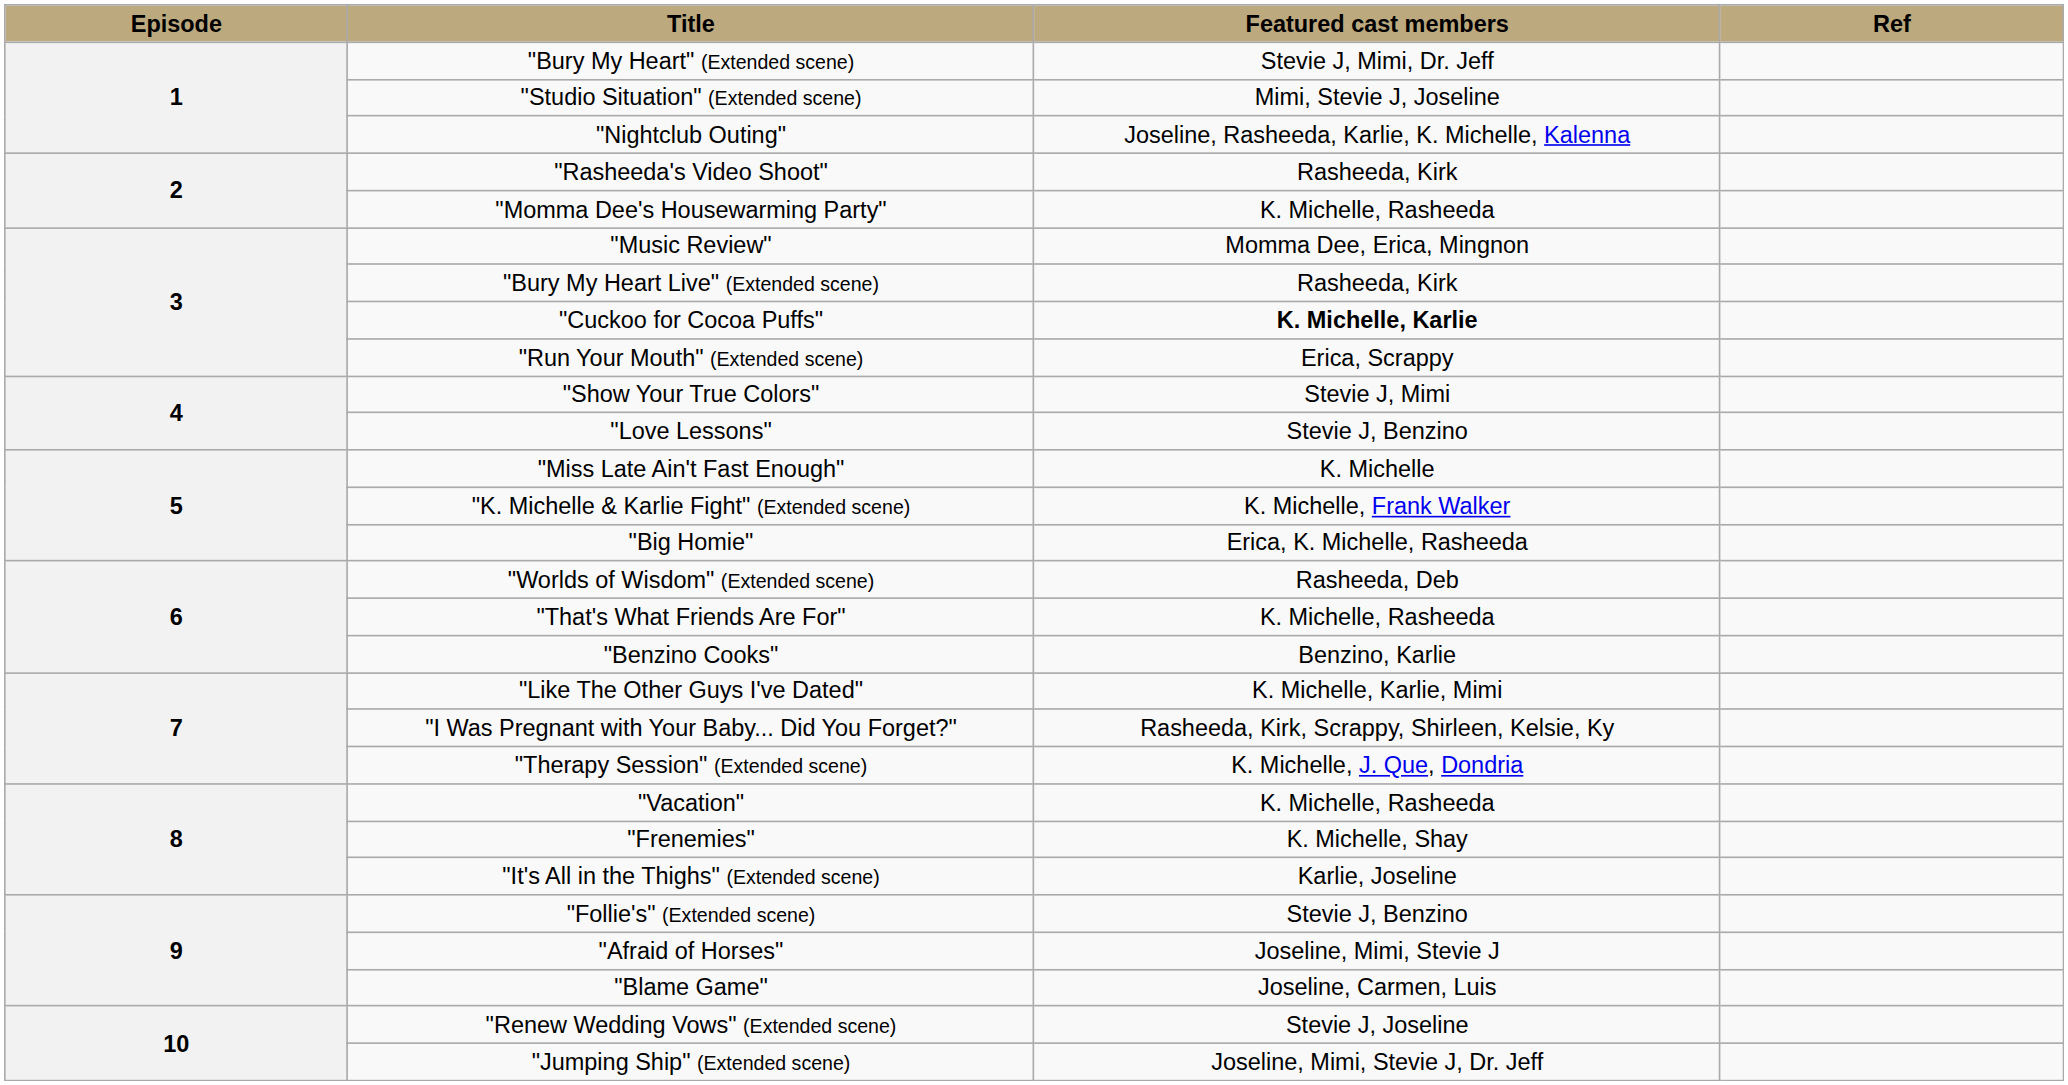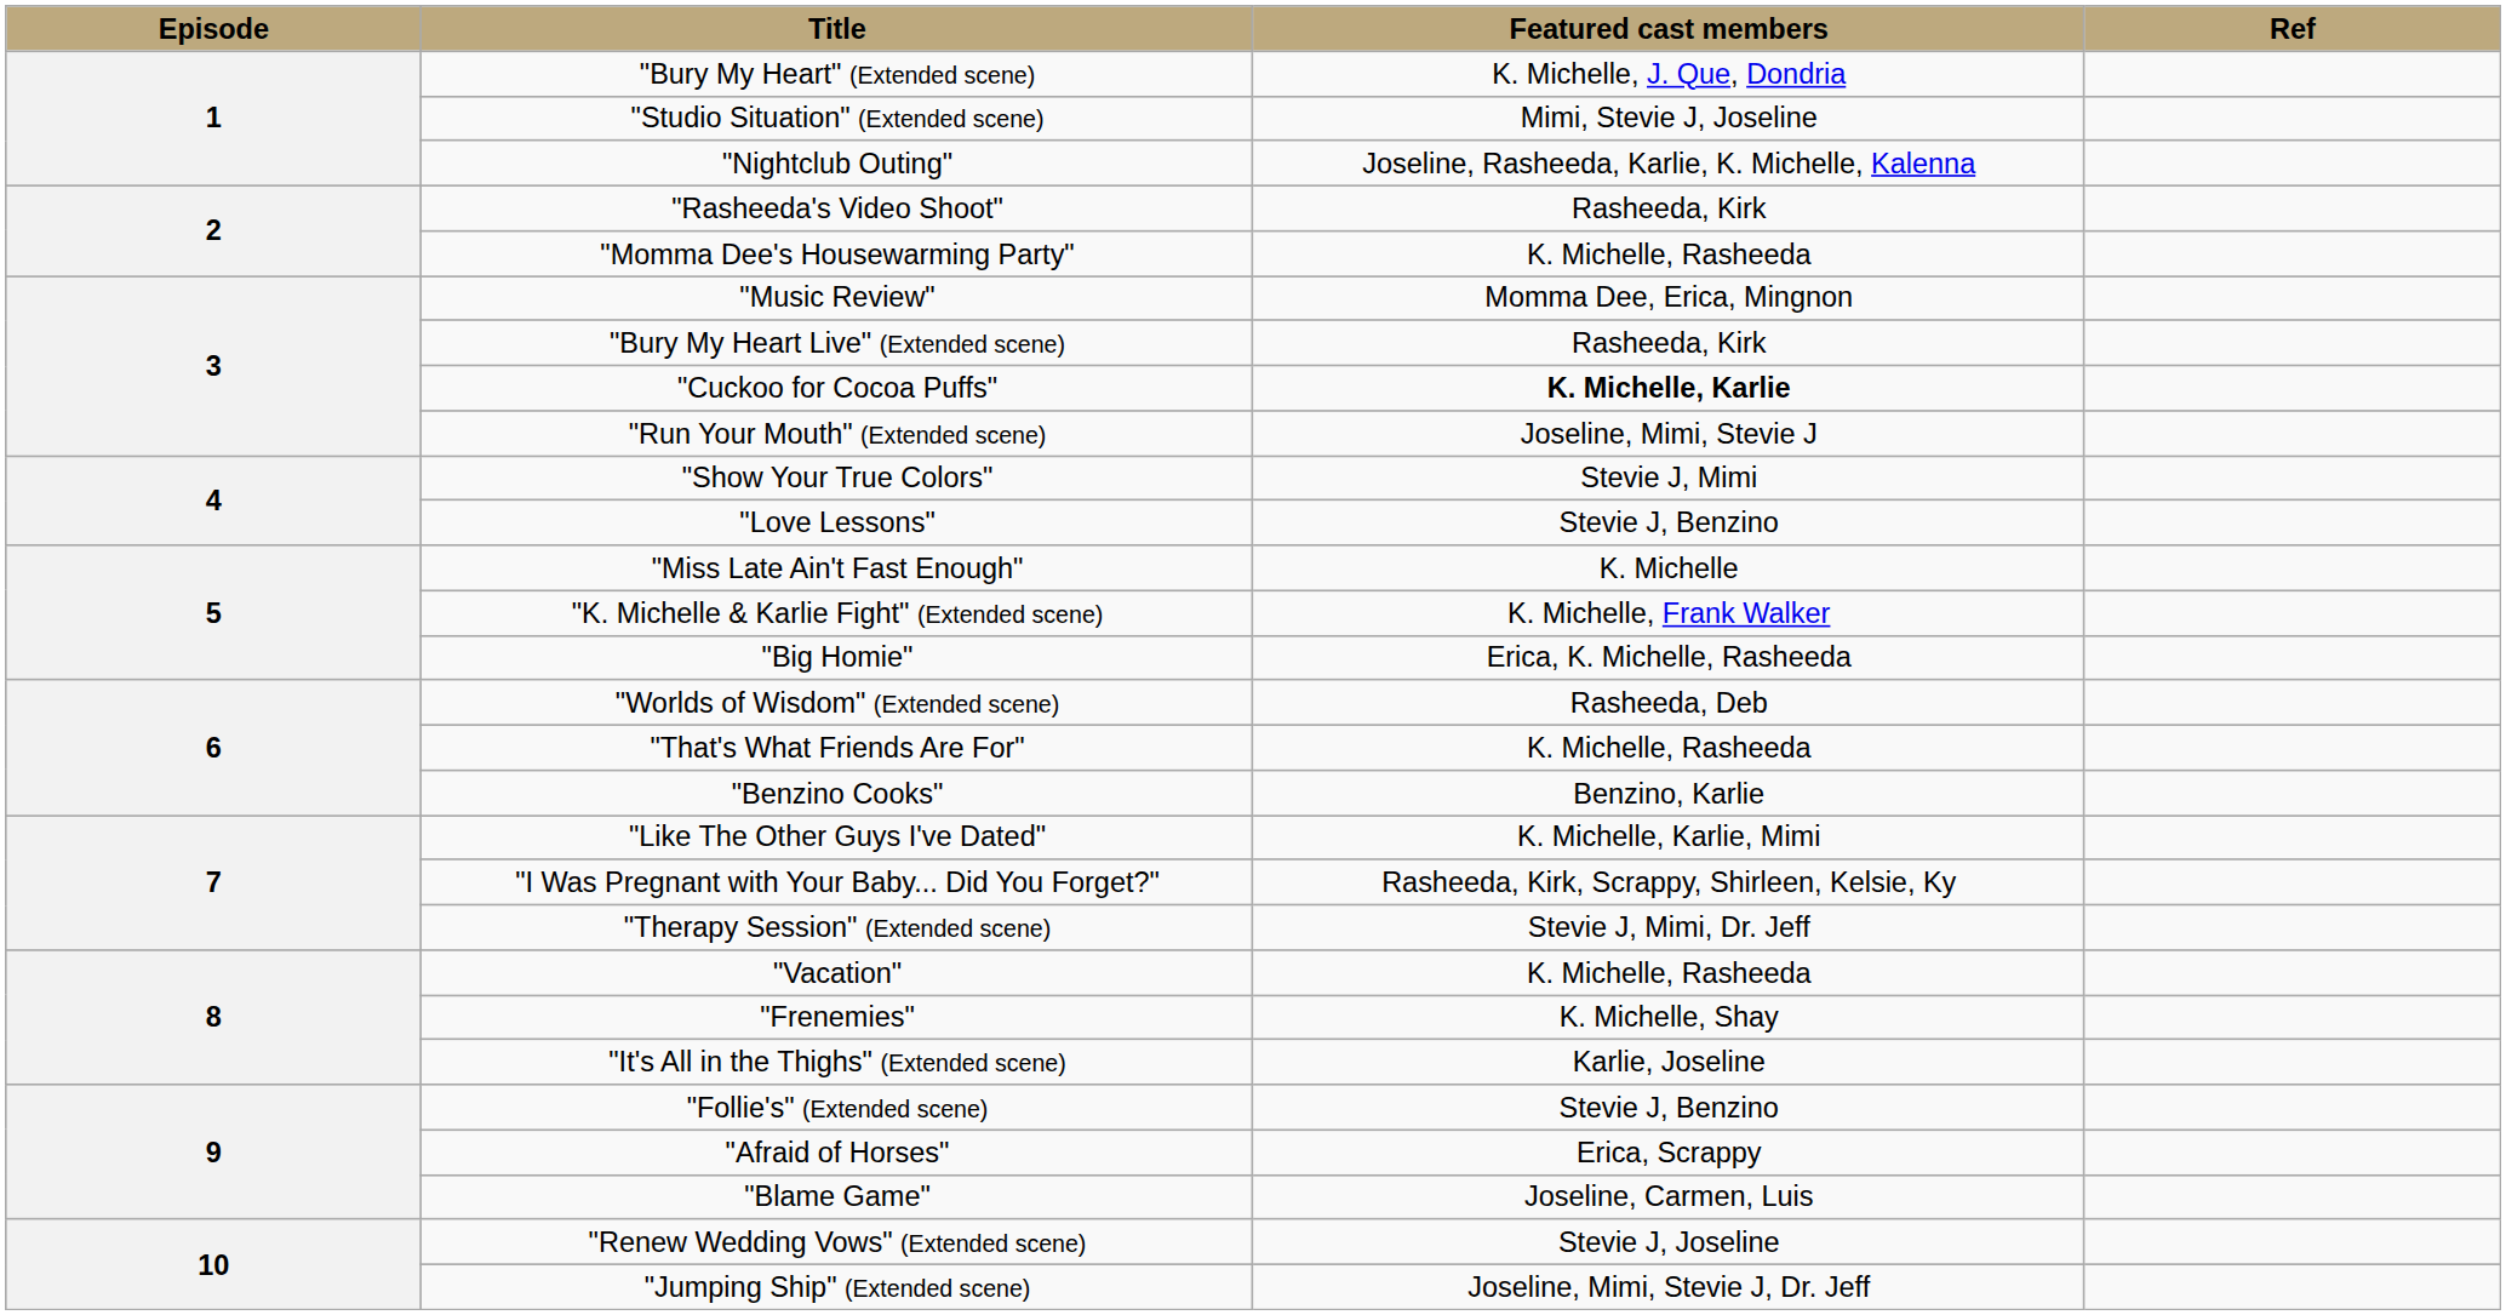 <table class="wikitable sortable" style="margin:1em auto; font-size:90%; text-align: center">
 <tr>
 <th scope="col"  style="background:#bda97e; color:#000; width:5%;">Episode</th>
 <th scope="col"  style="background:#bda97e; color:#000; width:10%;">Title</th>
 <th scope="col"  style="background:#bda97e; color:#000; width:10%;">Featured cast members</th>
 <th scope="col"  style="background:#bda97e; color:#000; width:5%;">Ref</th>
 </tr>
 <tr>
 <th scope="row" rowspan="3">1</th>
 <td>"Bury My Heart" <small>(Extended scene)</small></td>
-<td>Stevie J, Mimi, Dr. Jeff</td>
+<td>K. Michelle, <a href='#'>J. Que</a>, <a href='#'>Dondria</a></td>
 <td style="text-align:center;"></td>
 </tr>
 <tr>
 <td>"Studio Situation" <small>(Extended scene)</small></td>
 <td>Mimi, Stevie J, Joseline</td>
 <td style="text-align:center;"></td>
 </tr>
 <tr>
 <td>"Nightclub Outing"</td>
 <td>Joseline, Rasheeda, Karlie, K. Michelle, <a href='#'>Kalenna</a></td>
 <td style="text-align:center;"></td>
 </tr>
 <tr>
 <th scope="row" rowspan="2">2</th>
 <td>"Rasheeda's Video Shoot"</td>
 <td>Rasheeda, Kirk</td>
 <td style="text-align:center;"></td>
 </tr>
 <tr>
 <td>"Momma Dee's Housewarming Party"</td>
 <td>K. Michelle, Rasheeda</td>
 <td style="text-align:center;"></td>
 </tr>
 <tr>
 <th scope="row" rowspan="4">3</th>
 <td>"Music Review"</td>
 <td>Momma Dee, Erica, Mingnon</td>
 <td style="text-align:center;"></td>
 </tr>
 <tr>
 <td>"Bury My Heart Live" <small>(Extended scene)</small></td>
 <td>Rasheeda, Kirk</td>
 <td style="text-align:center;"></td>
 </tr>
 <tr>
 <td>"Cuckoo for Cocoa Puffs"</td>
 <td><strong>K. Michelle, Karlie</strong></td>
 <td style="text-align:center;"></td>
 </tr>
 <tr>
 <td>"Run Your Mouth" <small>(Extended scene)</small></td>
-<td>Erica, Scrappy</td>
+<td>Joseline, Mimi, Stevie J</td>
 <td style="text-align:center;"></td>
 </tr>
 <tr>
 <th scope="row" rowspan="2">4</th>
 <td>"Show Your True Colors"</td>
 <td>Stevie J, Mimi</td>
 <td style="text-align:center;"></td>
 </tr>
 <tr>
 <td>"Love Lessons"</td>
 <td>Stevie J, Benzino</td>
 <td style="text-align:center;"></td>
 </tr>
 <tr>
 <th scope="row" rowspan="3">5</th>
 <td>"Miss Late Ain't Fast Enough"</td>
 <td>K. Michelle</td>
 <td style="text-align:center;"></td>
 </tr>
 <tr>
 <td>"K. Michelle & Karlie Fight" <small>(Extended scene)</small></td>
 <td>K. Michelle, <a href='#'>Frank Walker</a></td>
 <td style="text-align:center;"></td>
 </tr>
 <tr>
 <td>"Big Homie"</td>
 <td>Erica, K. Michelle, Rasheeda</td>
 <td style="text-align:center;"></td>
 </tr>
 <tr>
 <th scope="row" rowspan="3">6</th>
 <td>"Worlds of Wisdom" <small>(Extended scene)</small></td>
 <td>Rasheeda, Deb</td>
 <td style="text-align:center;"></td>
 </tr>
 <tr>
 <td>"That's What Friends Are For"</td>
 <td>K. Michelle, Rasheeda</td>
 <td style="text-align:center;"></td>
 </tr>
 <tr>
 <td>"Benzino Cooks"</td>
 <td>Benzino, Karlie</td>
 <td style="text-align:center;"></td>
 </tr>
 <tr>
 <th scope="row" rowspan="3">7</th>
 <td>"Like The Other Guys I've Dated"</td>
 <td>K. Michelle, Karlie, Mimi</td>
 <td style="text-align:center;"></td>
 </tr>
 <tr>
 <td>"I Was Pregnant with Your Baby... Did You Forget?"</td>
 <td>Rasheeda, Kirk, Scrappy, Shirleen, Kelsie, Ky</td>
 <td style="text-align:center;"></td>
 </tr>
 <tr>
 <td>"Therapy Session" <small>(Extended scene)</small></td>
-<td>K. Michelle, <a href='#'>J. Que</a>, <a href='#'>Dondria</a></td>
+<td>Stevie J, Mimi, Dr. Jeff</td>
 <td style="text-align:center;"></td>
 </tr>
 <tr>
 <th scope="row" rowspan="3">8</th>
 <td>"Vacation"</td>
 <td>K. Michelle, Rasheeda</td>
 <td style="text-align:center;"></td>
 </tr>
 <tr>
 <td>"Frenemies"</td>
 <td>K. Michelle, Shay</td>
 <td style="text-align:center;"></td>
 </tr>
 <tr>
 <td>"It's All in the Thighs" <small>(Extended scene)</small></td>
 <td>Karlie, Joseline</td>
 <td style="text-align:center;"></td>
 </tr>
 <tr>
 <th scope="row" rowspan="3">9</th>
 <td>"Follie's" <small>(Extended scene)</small></td>
 <td>Stevie J, Benzino</td>
 <td style="text-align:center;"></td>
 </tr>
 <tr>
 <td>"Afraid of Horses"</td>
-<td>Joseline, Mimi, Stevie J</td>
+<td>Erica, Scrappy</td>
 <td style="text-align:center;"></td>
 </tr>
 <tr>
 <td>"Blame Game"</td>
 <td>Joseline, Carmen, Luis</td>
 <td style="text-align:center;"></td>
 </tr>
 <tr>
 <th scope="row" rowspan="2">10</th>
 <td>"Renew Wedding Vows"  <small>(Extended scene)</small></td>
 <td>Stevie J, Joseline</td>
 <td style="text-align:center;"></td>
 </tr>
 <tr>
 <td>"Jumping Ship" <small>(Extended scene)</small></td>
 <td>Joseline, Mimi, Stevie J, Dr. Jeff</td>
 <td style="text-align:center;"></td>
 </tr>
 </table>
